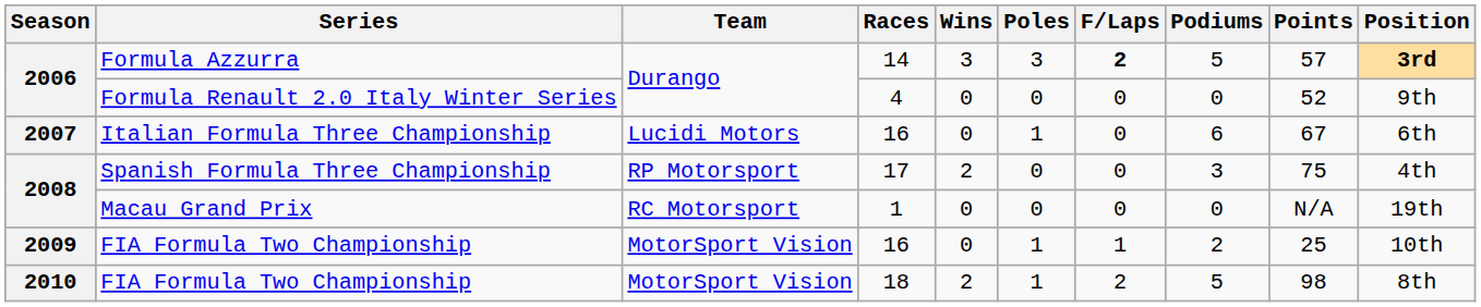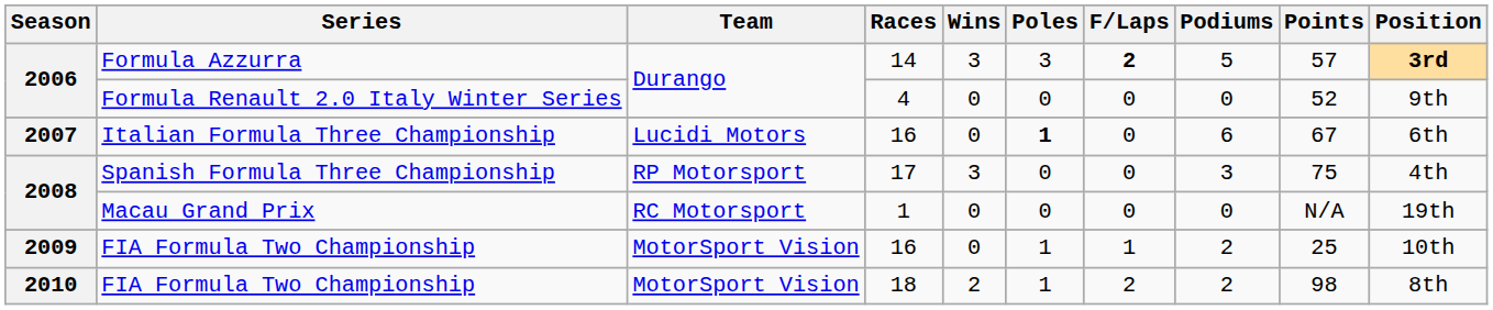 <table class="wikitable" style="font-size: 90%; text-align:center">
 <tr>
 <th>Season</th>
 <th>Series</th>
 <th>Team</th>
 <th>Races</th>
 <th>Wins</th>
 <th>Poles</th>
 <th>F/Laps</th>
 <th>Podiums</th>
 <th>Points</th>
 <th>Position</th>
 </tr>
 <tr>
 <th rowspan=2>2006</th>
 <td align=left><a href='#'>Formula Azzurra</a></td>
 <td align=left rowspan=2><a href='#'>Durango</a></td>
 <td>14</td>
 <td>3</td>
 <td>3</td>
 <td><strong>2</strong></td>
 <td>5</td>
 <td>57</td>
 <td style="background:#FFDF9F;"><strong>3rd</strong></td>
 </tr>
 <tr>
 <td align=left><a href='#'>Formula Renault 2.0 Italy Winter Series</a></td>
 <td>4</td>
 <td>0</td>
 <td>0</td>
 <td>0</td>
 <td>0</td>
 <td>52</td>
 <td>9th</td>
 </tr>
 <tr>
 <th>2007</th>
 <td align=left><a href='#'>Italian Formula Three Championship</a></td>
 <td align=left><a href='#'>Lucidi Motors</a></td>
 <td>16</td>
 <td>0</td>
-<td>1</td>
+<td><strong>1</strong></td>
 <td>0</td>
 <td>6</td>
 <td>67</td>
 <td>6th</td>
 </tr>
 <tr>
 <th rowspan=2>2008</th>
 <td align=left><a href='#'>Spanish Formula Three Championship</a></td>
 <td align=left><a href='#'>RP Motorsport</a></td>
 <td>17</td>
-<td>2</td>
+<td>3</td>
 <td>0</td>
 <td>0</td>
 <td>3</td>
 <td>75</td>
 <td>4th</td>
 </tr>
 <tr>
 <td align=left><a href='#'>Macau Grand Prix</a></td>
 <td align=left><a href='#'>RC Motorsport</a></td>
 <td>1</td>
 <td>0</td>
 <td>0</td>
 <td>0</td>
 <td>0</td>
 <td>N/A</td>
 <td>19th</td>
 </tr>
 <tr>
 <th>2009</th>
 <td align=left><a href='#'>FIA Formula Two Championship</a></td>
 <td align=left><a href='#'>MotorSport Vision</a></td>
 <td>16</td>
 <td>0</td>
 <td>1</td>
 <td>1</td>
 <td>2</td>
 <td>25</td>
 <td>10th</td>
 </tr>
 <tr>
 <th>2010</th>
 <td align=left><a href='#'>FIA Formula Two Championship</a></td>
 <td align=left><a href='#'>MotorSport Vision</a></td>
 <td>18</td>
 <td>2</td>
 <td>1</td>
 <td>2</td>
-<td>5</td>
+<td>2</td>
 <td>98</td>
 <td>8th</td>
 </tr>
 </table>
